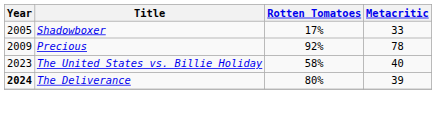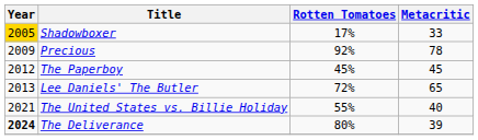 <table class="wikitable sortable">
 <tr>
 <th>Year</th>
 <th>Title</th>
 <th><a href='#'>Rotten Tomatoes</a></th>
 <th><a href='#'>Metacritic</a></th>
 </tr>
 <tr>
-<td>2005</td>
+<td style="background: gold;">2005</td>
 <td style="text-align:left;"><em><a href='#'>Shadowboxer</a></em></td>
 <td align=center>17%</td>
 <td align=center>33</td>
 </tr>
 <tr>
 <td>2009</td>
 <td style="text-align:left;"><em><a href='#'>Precious</a></em></td>
 <td align=center>92%</td>
 <td align=center>78</td>
 </tr>
 <tr>
-<td>2023</td>
+<td>2012</td>
+<td style="text-align:left;"><em><a href='#'>The Paperboy</a></em></td>
+<td align=center>45%</td>
+<td align=center>45</td>
+</tr>
+<tr>
+<td>2013</td>
+<td style="text-align:left;"><em><a href='#'>Lee Daniels' The Butler</a></em></td>
+<td align=center>72%</td>
+<td align=center>65</td>
+</tr>
+<tr>
+<td>2021</td>
 <td style="text-align:left;"><em><a href='#'>The United States vs. Billie Holiday</a></em></td>
-<td align=center>58%</td>
+<td align=center>55%</td>
 <td align=center>40</td>
 </tr>
 <tr>
 <td><strong>2024</strong></td>
 <td style="text-align:left;"><em><a href='#'>The Deliverance</a></em></td>
 <td align=center>80%</td>
 <td align=center>39</td>
 </tr>
 <tr>
 </tr>
 </table>
